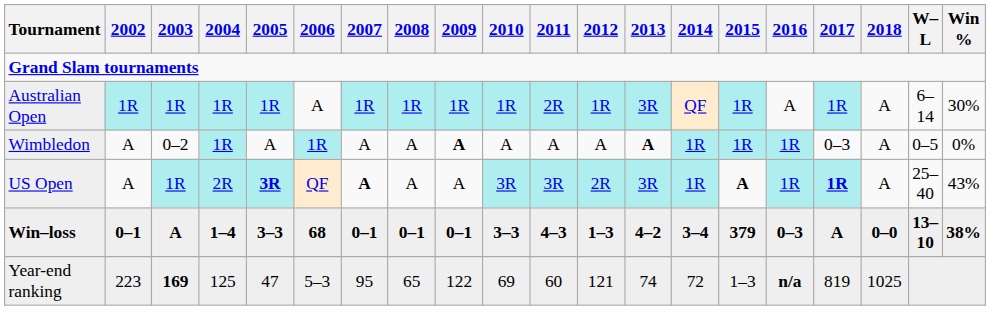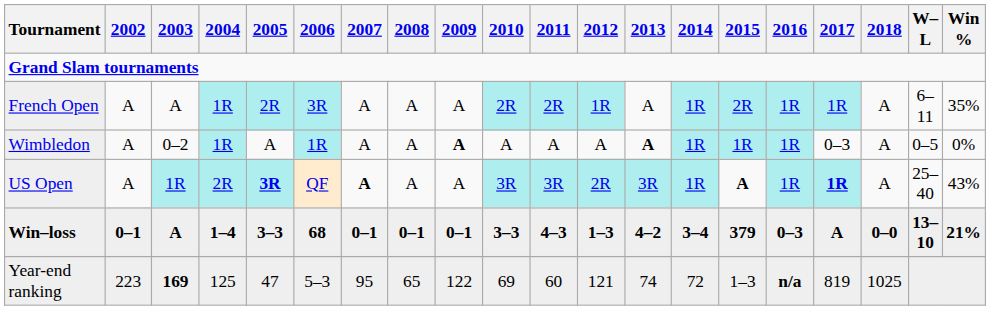 <table class=wikitable style=text-align:center;font-size:96%>
 <tr>
 <th>Tournament</th>
 <th width=35><a href='#'>2002</a></th>
 <th width=35><a href='#'>2003</a></th>
 <th width=35><a href='#'>2004</a></th>
 <th width=35><a href='#'>2005</a></th>
 <th width=35><a href='#'>2006</a></th>
 <th width=35><a href='#'>2007</a></th>
 <th width=35><a href='#'>2008</a></th>
 <th width=35><a href='#'>2009</a></th>
 <th width=35><a href='#'>2010</a></th>
 <th width=35><a href='#'>2011</a></th>
 <th width=35><a href='#'>2012</a></th>
 <th width=35><a href='#'>2013</a></th>
 <th width=35><a href='#'>2014</a></th>
 <th width=35><a href='#'>2015</a></th>
 <th width=35><a href='#'>2016</a></th>
 <th width=35><a href='#'>2017</a></th>
 <th width=35><a href='#'>2018</a></th>
 <th>W–L</th>
 <th>Win %</th>
 </tr>
 <tr>
 <td colspan="20" align="left"><strong><a href='#'>Grand Slam tournaments</a></strong></td>
 </tr>
 <tr>
-<td bgcolor=efefef align=left><a href='#'>Australian Open</a></td>
+<td bgcolor=efefef align=left><a href='#'>French Open</a></td>
+<td>A</td>
+<td>A</td>
 <td bgcolor=afeeee><a href='#'>1R</a></td>
+<td bgcolor=afeeee><a href='#'>2R</a></td>
+<td bgcolor=afeeee><a href='#'>3R</a></td>
+<td>A</td>
+<td>A</td>
+<td>A</td>
+<td bgcolor=afeeee><a href='#'>2R</a></td>
+<td bgcolor=afeeee><a href='#'>2R</a></td>
 <td bgcolor=afeeee><a href='#'>1R</a></td>
+<td>A</td>
+<td bgcolor=afeeee><a href='#'>1R</a></td>
+<td bgcolor=afeeee><a href='#'>2R</a></td>
 <td bgcolor=afeeee><a href='#'>1R</a></td>
 <td bgcolor=afeeee><a href='#'>1R</a></td>
 <td>A</td>
-<td bgcolor=afeeee><a href='#'>1R</a></td>
-<td bgcolor=afeeee><a href='#'>1R</a></td>
-<td bgcolor=afeeee><a href='#'>1R</a></td>
-<td bgcolor=afeeee><a href='#'>1R</a></td>
-<td bgcolor=afeeee><a href='#'>2R</a></td>
-<td bgcolor=afeeee><a href='#'>1R</a></td>
-<td bgcolor=afeeee><a href='#'>3R</a></td>
-<td bgcolor=ffebcd><a href='#'>QF</a></td>
-<td bgcolor=afeeee><a href='#'>1R</a></td>
-<td>A</td>
-<td bgcolor=afeeee><a href='#'>1R</a></td>
-<td>A</td>
-<td>6–14</td>
-<td>30%</td>
+<td>6–11</td>
+<td>35%</td>
 </tr>
 <tr>
 <td bgcolor=efefef align=left><a href='#'>Wimbledon</a></td>
 <td>A</td>
 <td>0–2</td>
 <td bgcolor=afeeee><a href='#'>1R</a></td>
 <td>A</td>
 <td bgcolor=afeeee><a href='#'>1R</a></td>
 <td>A</td>
 <td>A</td>
 <td><strong>A</strong></td>
 <td>A</td>
 <td>A</td>
 <td>A</td>
 <td><strong>A</strong></td>
 <td bgcolor=afeeee><a href='#'>1R</a></td>
 <td bgcolor=afeeee><a href='#'>1R</a></td>
 <td bgcolor=afeeee><a href='#'>1R</a></td>
 <td>0–3</td>
 <td>A</td>
 <td>0–5</td>
 <td>0%</td>
 </tr>
 <tr>
 <td bgcolor=efefef align=left><a href='#'>US Open</a></td>
 <td>A</td>
 <td bgcolor=afeeee><a href='#'>1R</a></td>
 <td bgcolor=afeeee><a href='#'>2R</a></td>
 <td bgcolor=afeeee><strong><a href='#'>3R</a></strong></td>
 <td bgcolor=ffebcd><a href='#'>QF</a></td>
 <td><strong>A</strong></td>
 <td>A</td>
 <td>A</td>
 <td bgcolor=afeeee><a href='#'>3R</a></td>
 <td bgcolor=afeeee><a href='#'>3R</a></td>
 <td bgcolor=afeeee><a href='#'>2R</a></td>
 <td bgcolor=afeeee><a href='#'>3R</a></td>
 <td bgcolor=afeeee><a href='#'>1R</a></td>
 <td><strong>A</strong></td>
 <td bgcolor=afeeee><a href='#'>1R</a></td>
 <td bgcolor=afeeee><strong><a href='#'>1R</a></strong></td>
 <td>A</td>
 <td>25–40</td>
 <td>43%</td>
 </tr>
 <tr style="font-weight:bold; background:#efefef;">
 <td style=text-align:left>Win–loss</td>
 <td>0–1</td>
 <td>A</td>
 <td>1–4</td>
 <td>3–3</td>
 <td>68</td>
 <td>0–1</td>
 <td>0–1</td>
 <td>0–1</td>
 <td>3–3</td>
 <td>4–3</td>
 <td>1–3</td>
 <td>4–2</td>
 <td>3–4</td>
 <td>379</td>
 <td>0–3</td>
 <td>A</td>
 <td>0–0</td>
 <td>13–10</td>
-<td>38%</td>
+<td>21%</td>
 </tr>
 <tr>
 </tr>
 <tr bgcolor=efefef>
 <td align=left>Year-end ranking</td>
 <td>223</td>
 <td><strong>169</strong></td>
 <td>125</td>
 <td>47</td>
 <td>5–3</td>
 <td>95</td>
 <td>65</td>
 <td>122</td>
 <td>69</td>
 <td>60</td>
 <td>121</td>
 <td>74</td>
 <td>72</td>
 <td>1–3</td>
 <td><strong>n/a</strong></td>
 <td>819</td>
 <td>1025</td>
 <td colspan=2></td>
 </tr>
 </table>
